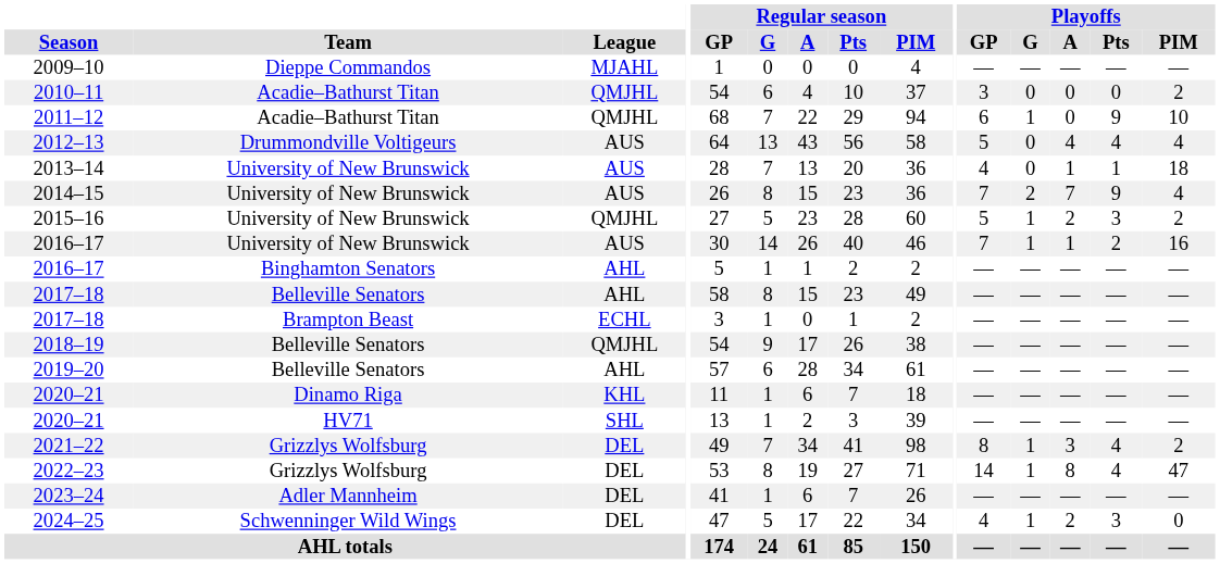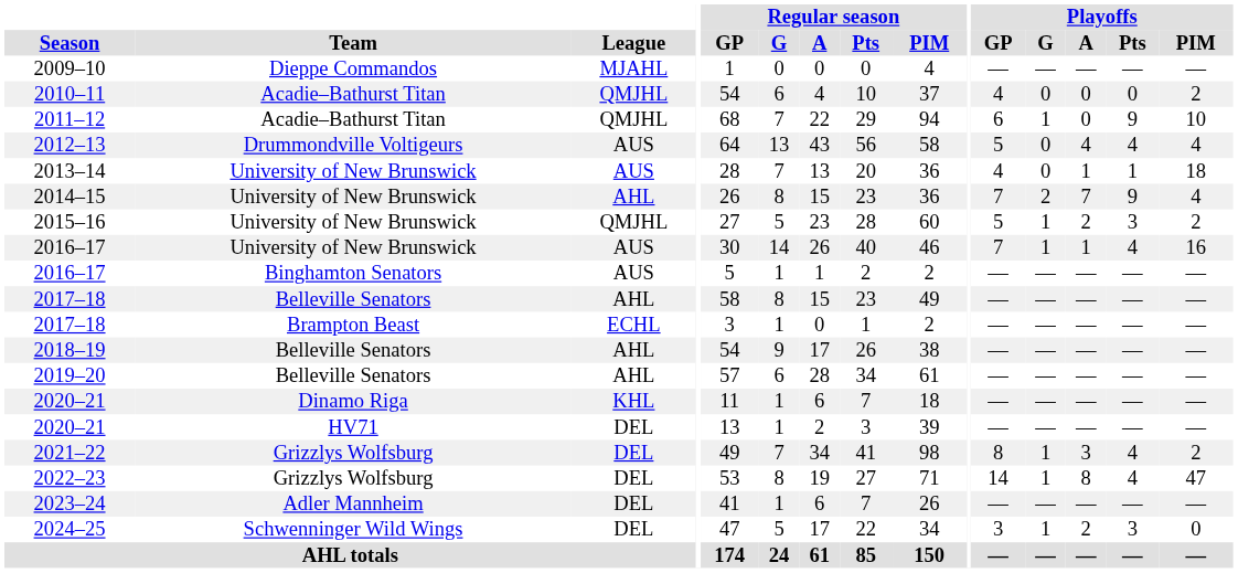 <table border="0" cellpadding="1" cellspacing="0" style="text-align:center; width:60em">
 <tr bgcolor="#e0e0e0">
 <th colspan="3" bgcolor="#ffffff"></th>
 <th rowspan="99" bgcolor="#ffffff"></th>
 <th colspan="5"><a href='#'>Regular season</a></th>
 <th rowspan="99" bgcolor="#ffffff"></th>
 <th colspan="5"><a href='#'>Playoffs</a></th>
 </tr>
 <tr bgcolor="#e0e0e0">
 <th><a href='#'>Season</a></th>
 <th>Team</th>
 <th>League</th>
 <th>GP</th>
 <th><a href='#'>G</a></th>
 <th><a href='#'>A</a></th>
 <th><a href='#'>Pts</a></th>
 <th><a href='#'>PIM</a></th>
 <th>GP</th>
 <th>G</th>
 <th>A</th>
 <th>Pts</th>
 <th>PIM</th>
 </tr>
 <tr>
 <td>2009–10</td>
 <td><a href='#'>Dieppe Commandos</a></td>
 <td><a href='#'>MJAHL</a></td>
 <td>1</td>
 <td>0</td>
 <td>0</td>
 <td>0</td>
 <td>4</td>
 <td>—</td>
 <td>—</td>
 <td>—</td>
 <td>—</td>
 <td>—</td>
 </tr>
 <tr bgcolor="#f0f0f0">
 <td><a href='#'>2010–11</a></td>
 <td><a href='#'>Acadie–Bathurst Titan</a></td>
 <td><a href='#'>QMJHL</a></td>
 <td>54</td>
 <td>6</td>
 <td>4</td>
 <td>10</td>
 <td>37</td>
-<td>3</td>
+<td>4</td>
 <td>0</td>
 <td>0</td>
 <td>0</td>
 <td>2</td>
 </tr>
 <tr>
 <td><a href='#'>2011–12</a></td>
 <td>Acadie–Bathurst Titan</td>
 <td>QMJHL</td>
 <td>68</td>
 <td>7</td>
 <td>22</td>
 <td>29</td>
 <td>94</td>
 <td>6</td>
 <td>1</td>
 <td>0</td>
 <td>9</td>
 <td>10</td>
 </tr>
 <tr bgcolor="#f0f0f0">
 <td><a href='#'>2012–13</a></td>
 <td><a href='#'>Drummondville Voltigeurs</a></td>
 <td>AUS</td>
 <td>64</td>
 <td>13</td>
 <td>43</td>
 <td>56</td>
 <td>58</td>
 <td>5</td>
 <td>0</td>
 <td>4</td>
 <td>4</td>
 <td>4</td>
 </tr>
 <tr>
 <td>2013–14</td>
 <td><a href='#'>University of New Brunswick</a></td>
 <td><a href='#'>AUS</a></td>
 <td>28</td>
 <td>7</td>
 <td>13</td>
 <td>20</td>
 <td>36</td>
 <td>4</td>
 <td>0</td>
 <td>1</td>
 <td>1</td>
 <td>18</td>
 </tr>
 <tr bgcolor="#f0f0f0">
 <td>2014–15</td>
 <td>University of New Brunswick</td>
-<td>AUS</td>
+<td><a href='#'>AHL</a></td>
 <td>26</td>
 <td>8</td>
 <td>15</td>
 <td>23</td>
 <td>36</td>
 <td>7</td>
 <td>2</td>
 <td>7</td>
 <td>9</td>
 <td>4</td>
 </tr>
 <tr>
 <td>2015–16</td>
 <td>University of New Brunswick</td>
 <td>QMJHL</td>
 <td>27</td>
 <td>5</td>
 <td>23</td>
 <td>28</td>
 <td>60</td>
 <td>5</td>
 <td>1</td>
 <td>2</td>
 <td>3</td>
 <td>2</td>
 </tr>
 <tr bgcolor="#f0f0f0">
 <td>2016–17</td>
 <td>University of New Brunswick</td>
 <td>AUS</td>
 <td>30</td>
 <td>14</td>
 <td>26</td>
 <td>40</td>
 <td>46</td>
 <td>7</td>
 <td>1</td>
 <td>1</td>
-<td>2</td>
+<td>4</td>
 <td>16</td>
 </tr>
 <tr>
 <td><a href='#'>2016–17</a></td>
 <td><a href='#'>Binghamton Senators</a></td>
-<td><a href='#'>AHL</a></td>
+<td>AUS</td>
 <td>5</td>
 <td>1</td>
 <td>1</td>
 <td>2</td>
 <td>2</td>
 <td>—</td>
 <td>—</td>
 <td>—</td>
 <td>—</td>
 <td>—</td>
 </tr>
 <tr bgcolor="#f0f0f0">
 <td><a href='#'>2017–18</a></td>
 <td><a href='#'>Belleville Senators</a></td>
 <td>AHL</td>
 <td>58</td>
 <td>8</td>
 <td>15</td>
 <td>23</td>
 <td>49</td>
 <td>—</td>
 <td>—</td>
 <td>—</td>
 <td>—</td>
 <td>—</td>
 </tr>
 <tr>
 <td><a href='#'>2017–18</a></td>
 <td><a href='#'>Brampton Beast</a></td>
 <td><a href='#'>ECHL</a></td>
 <td>3</td>
 <td>1</td>
 <td>0</td>
 <td>1</td>
 <td>2</td>
 <td>—</td>
 <td>—</td>
 <td>—</td>
 <td>—</td>
 <td>—</td>
 </tr>
 <tr bgcolor="#f0f0f0">
 <td><a href='#'>2018–19</a></td>
 <td>Belleville Senators</td>
-<td>QMJHL</td>
+<td>AHL</td>
 <td>54</td>
 <td>9</td>
 <td>17</td>
 <td>26</td>
 <td>38</td>
 <td>—</td>
 <td>—</td>
 <td>—</td>
 <td>—</td>
 <td>—</td>
 </tr>
 <tr>
 <td><a href='#'>2019–20</a></td>
 <td>Belleville Senators</td>
 <td>AHL</td>
 <td>57</td>
 <td>6</td>
 <td>28</td>
 <td>34</td>
 <td>61</td>
 <td>—</td>
 <td>—</td>
 <td>—</td>
 <td>—</td>
 <td>—</td>
 </tr>
 <tr bgcolor="#f0f0f0">
 <td><a href='#'>2020–21</a></td>
 <td><a href='#'>Dinamo Riga</a></td>
 <td><a href='#'>KHL</a></td>
 <td>11</td>
 <td>1</td>
 <td>6</td>
 <td>7</td>
 <td>18</td>
 <td>—</td>
 <td>—</td>
 <td>—</td>
 <td>—</td>
 <td>—</td>
 </tr>
 <tr>
 <td><a href='#'>2020–21</a></td>
 <td><a href='#'>HV71</a></td>
-<td><a href='#'>SHL</a></td>
+<td>DEL</td>
 <td>13</td>
 <td>1</td>
 <td>2</td>
 <td>3</td>
 <td>39</td>
 <td>—</td>
 <td>—</td>
 <td>—</td>
 <td>—</td>
 <td>—</td>
 </tr>
 <tr bgcolor="#f0f0f0">
 <td><a href='#'>2021–22</a></td>
 <td><a href='#'>Grizzlys Wolfsburg</a></td>
 <td><a href='#'>DEL</a></td>
 <td>49</td>
 <td>7</td>
 <td>34</td>
 <td>41</td>
 <td>98</td>
 <td>8</td>
 <td>1</td>
 <td>3</td>
 <td>4</td>
 <td>2</td>
 </tr>
 <tr>
 <td><a href='#'>2022–23</a></td>
 <td>Grizzlys Wolfsburg</td>
 <td>DEL</td>
 <td>53</td>
 <td>8</td>
 <td>19</td>
 <td>27</td>
 <td>71</td>
 <td>14</td>
 <td>1</td>
 <td>8</td>
 <td>4</td>
 <td>47</td>
 </tr>
 <tr bgcolor="#f0f0f0">
 <td><a href='#'>2023–24</a></td>
 <td><a href='#'>Adler Mannheim</a></td>
 <td>DEL</td>
 <td>41</td>
 <td>1</td>
 <td>6</td>
 <td>7</td>
 <td>26</td>
 <td>—</td>
 <td>—</td>
 <td>—</td>
 <td>—</td>
 <td>—</td>
 </tr>
 <tr>
 <td><a href='#'>2024–25</a></td>
 <td><a href='#'>Schwenninger Wild Wings</a></td>
 <td>DEL</td>
 <td>47</td>
 <td>5</td>
 <td>17</td>
 <td>22</td>
 <td>34</td>
-<td>4</td>
+<td>3</td>
 <td>1</td>
 <td>2</td>
 <td>3</td>
 <td>0</td>
 </tr>
 <tr bgcolor="#e0e0e0">
 <th colspan="3">AHL totals</th>
 <th>174</th>
 <th>24</th>
 <th>61</th>
 <th>85</th>
 <th>150</th>
 <th>—</th>
 <th>—</th>
 <th>—</th>
 <th>—</th>
 <th>—</th>
 </tr>
 </table>
